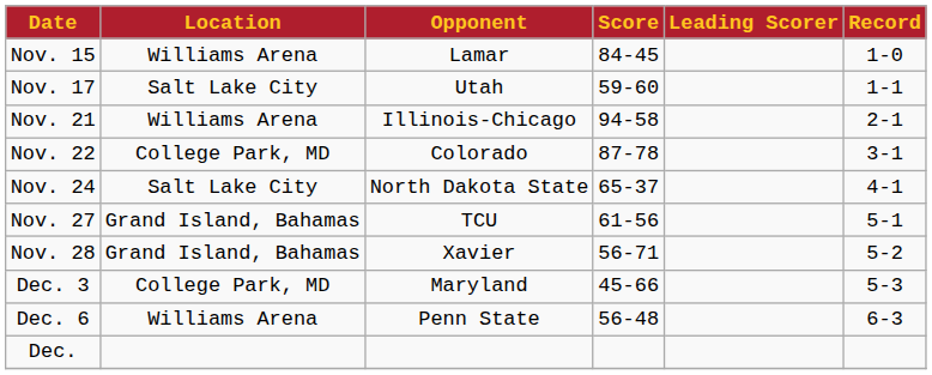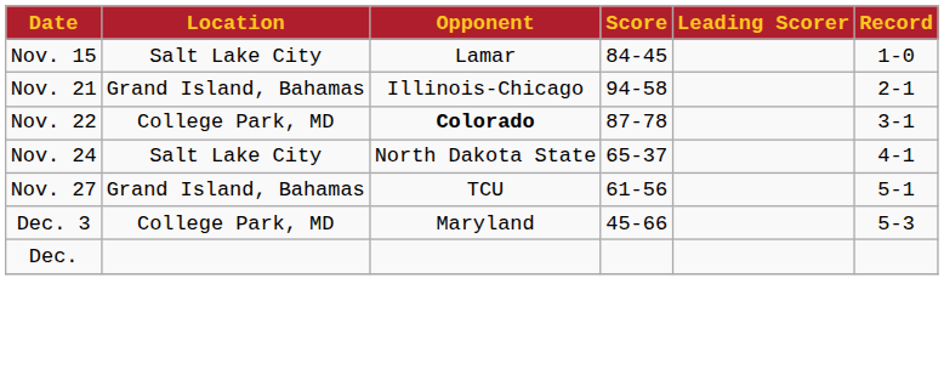 <table class="wikitable" style="text-align:center">
 <tr>
 <th style=" background:#AF1E2D;color:#FFC61E;">Date</th>
 <th style=" background:#AF1E2D;color:#FFC61E;">Location</th>
 <th style=" background:#AF1E2D;color:#FFC61E;">Opponent</th>
 <th style=" background:#AF1E2D;color:#FFC61E;">Score</th>
 <th style=" background:#AF1E2D;color:#FFC61E;">Leading Scorer</th>
 <th style=" background:#AF1E2D;color:#FFC61E;">Record</th>
 </tr>
 <tr>
 <td>Nov. 15</td>
-<td>Williams Arena</td>
+<td>Salt Lake City</td>
 <td>Lamar</td>
 <td>84-45</td>
 <td></td>
 <td>1-0</td>
 </tr>
 <tr>
-<td>Nov. 17</td>
-<td>Salt Lake City</td>
-<td>Utah</td>
-<td>59-60</td>
-<td></td>
-<td>1-1</td>
-</tr>
-<tr>
 <td>Nov. 21</td>
-<td>Williams Arena</td>
+<td>Grand Island, Bahamas</td>
 <td>Illinois-Chicago</td>
 <td>94-58</td>
 <td></td>
 <td>2-1</td>
 </tr>
 <tr>
 <td>Nov. 22</td>
 <td>College Park, MD</td>
-<td>Colorado</td>
+<td><strong>Colorado</strong></td>
 <td>87-78</td>
 <td></td>
 <td>3-1</td>
 </tr>
 <tr>
 <td>Nov. 24</td>
 <td>Salt Lake City</td>
 <td>North Dakota State</td>
 <td>65-37</td>
 <td></td>
 <td>4-1</td>
 </tr>
 <tr>
 <td>Nov. 27</td>
 <td>Grand Island, Bahamas</td>
 <td>TCU</td>
 <td>61-56</td>
 <td></td>
 <td>5-1</td>
 </tr>
 <tr>
-<td>Nov. 28</td>
-<td>Grand Island, Bahamas</td>
-<td>Xavier</td>
-<td>56-71</td>
-<td></td>
-<td>5-2</td>
-</tr>
-<tr>
 <td>Dec. 3</td>
 <td>College Park, MD</td>
 <td>Maryland</td>
 <td>45-66</td>
 <td></td>
 <td>5-3</td>
-</tr>
-<tr>
-<td>Dec. 6</td>
-<td>Williams Arena</td>
-<td>Penn State</td>
-<td>56-48</td>
-<td></td>
-<td>6-3</td>
 </tr>
 <tr>
 <td>Dec.</td>
 <td></td>
 <td></td>
 <td></td>
 <td></td>
 <td></td>
 </tr>
 <tr>
 </tr>
 </table>
